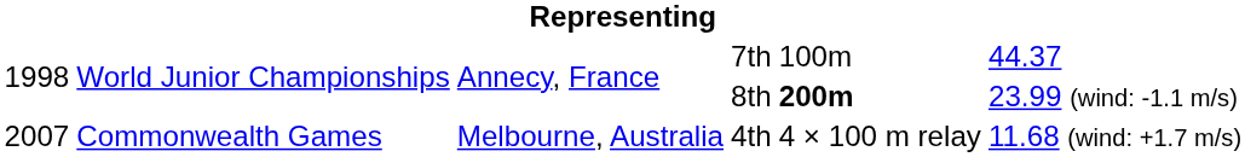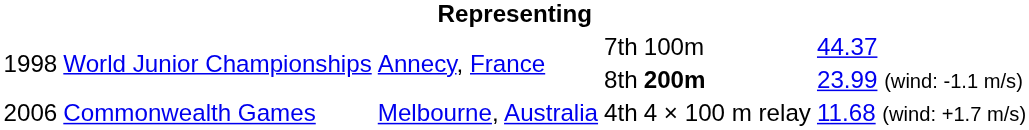 <table>
 <tr>
 <th colspan="6">Representing </th>
 </tr>
 <tr>
 <td rowspan=2>1998</td>
 <td rowspan=2><a href='#'>World Junior Championships</a></td>
 <td rowspan=2><a href='#'>Annecy</a>, <a href='#'>France</a></td>
 <td>7th</td>
 <td>100m</td>
 <td><a href='#'>44.37</a></td>
 </tr>
 <tr>
 <td>8th</td>
 <td><strong>200m</strong></td>
 <td><a href='#'>23.99</a> <small>(wind: -1.1 m/s)</small></td>
 </tr>
 <tr>
-<td>2007</td>
+<td>2006</td>
 <td><a href='#'>Commonwealth Games</a></td>
 <td><a href='#'>Melbourne</a>, <a href='#'>Australia</a></td>
 <td align="center">4th</td>
 <td>4 × 100 m relay</td>
 <td><a href='#'>11.68</a> <small>(wind: +1.7 m/s)</small></td>
 </tr>
 </table>
